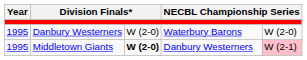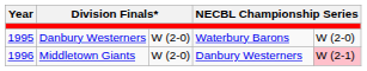 <table class="wikitable">
 <tr>
 <th>Year</th>
 <th colspan=2>Division Finals*</th>
 <th colspan=2>NECBL Championship Series</th>
 </tr>
 <tr>
 <th style="background-color:red" colspan="7"><span></span></th>
 </tr>
 <tr>
 <td><a href='#'>1995</a></td>
 <td><a href='#'>Danbury Westerners</a></td>
 <td>W (2-0)</td>
 <td><a href='#'>Waterbury Barons</a></td>
 <td>W (2-0)</td>
 </tr>
 <tr>
-<td><a href='#'>1995</a></td>
+<td><a href='#'>1996</a></td>
 <td><a href='#'>Middletown Giants</a></td>
-<td><strong>W (2-0)</strong></td>
+<td>W (2-0)</td>
 <td><a href='#'>Danbury Westerners</a></td>
 <td style="background: pink;">W (2-1)</td>
 </tr>
 </table>
